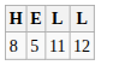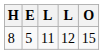 <table class="wikitable floatright">
 <tr>
 <th>H</th>
 <th>E</th>
 <th>L</th>
 <th>L</th>
+<th>O</th>
 </tr>
 <tr>
 <td>8</td>
 <td>5</td>
 <td>11</td>
 <td>12</td>
+<td>15</td>
 </tr>
 </table>
